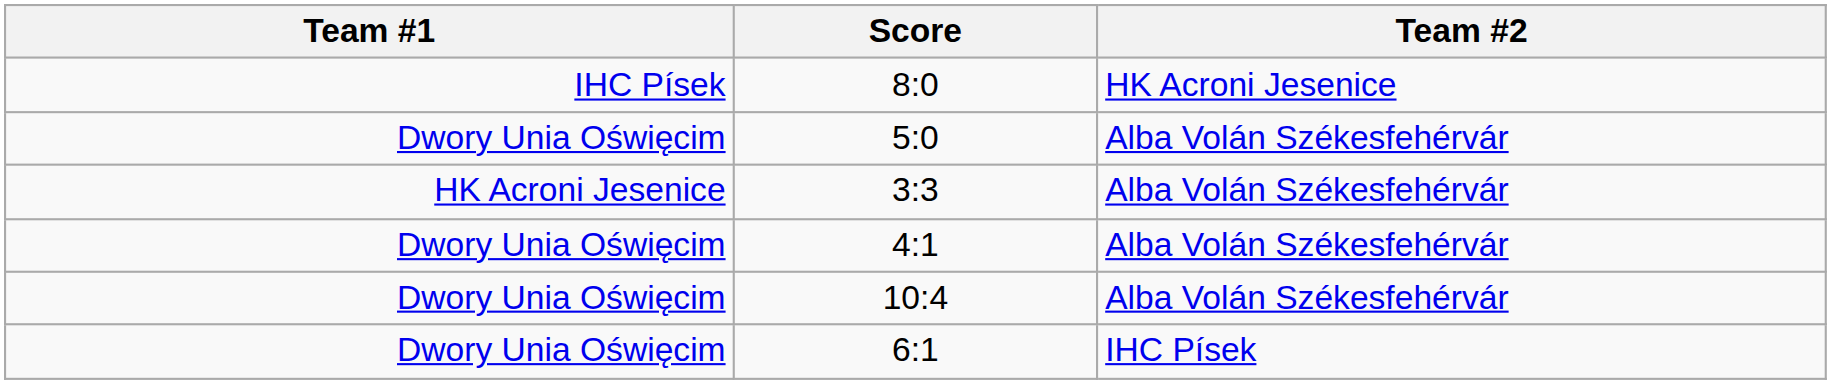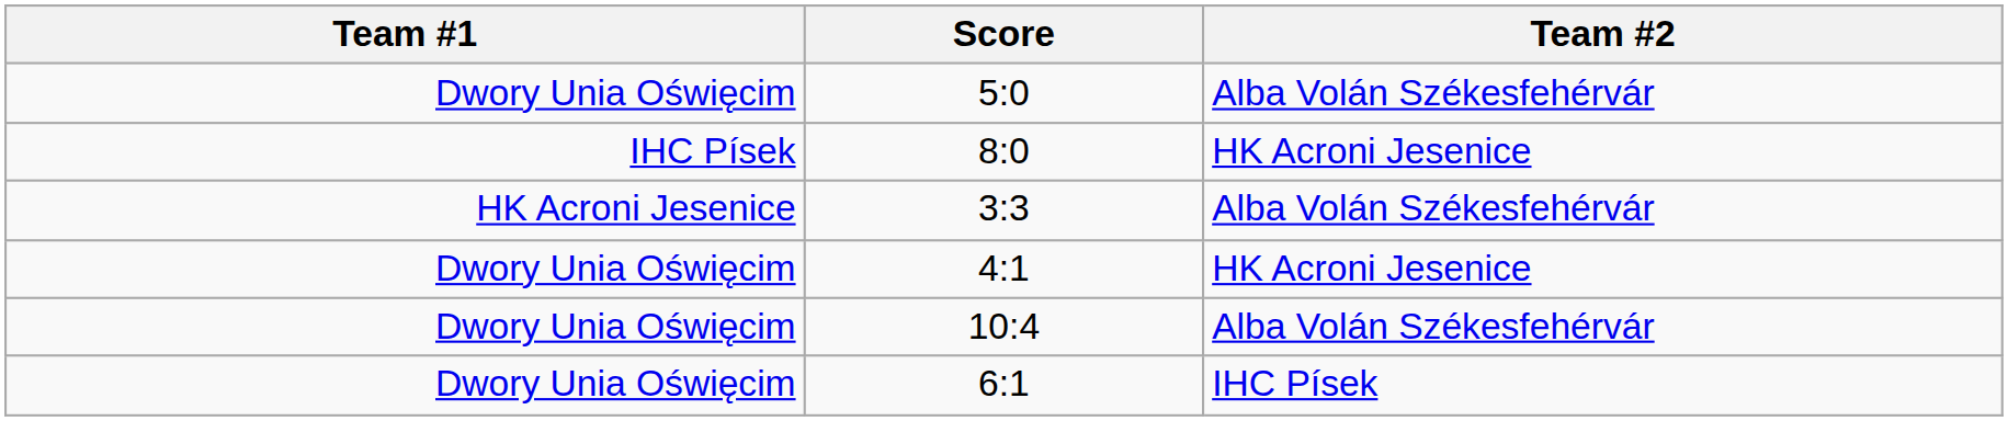 <table class="wikitable" style="text-align: center;">
 <tr>
 <th width=22%>Team #1</th>
 <th width=11%>Score</th>
 <th width=22%>Team #2</th>
 </tr>
 <tr>
+<td style="text-align: right;"><a href='#'>Dwory Unia Oświęcim</a> </td>
+<td>5:0</td>
+<td style="text-align: left;"> <a href='#'>Alba Volán Székesfehérvár</a></td>
+</tr>
+<tr>
 <td style="text-align: right;"><a href='#'>IHC Písek</a> </td>
 <td>8:0</td>
 <td style="text-align: left;"> <a href='#'>HK Acroni Jesenice</a></td>
-</tr>
-<tr>
-<td style="text-align: right;"><a href='#'>Dwory Unia Oświęcim</a> </td>
-<td>5:0</td>
-<td style="text-align: left;"> <a href='#'>Alba Volán Székesfehérvár</a></td>
 </tr>
 <tr>
 <td style="text-align: right;"><a href='#'>HK Acroni Jesenice</a> </td>
 <td>3:3</td>
 <td style="text-align: left;"> <a href='#'>Alba Volán Székesfehérvár</a></td>
 </tr>
 <tr>
 <td style="text-align: right;"><a href='#'>Dwory Unia Oświęcim</a> </td>
 <td>4:1</td>
-<td style="text-align: left;"> <a href='#'>Alba Volán Székesfehérvár</a></td>
+<td style="text-align: left;"> <a href='#'>HK Acroni Jesenice</a></td>
 </tr>
 <tr>
 <td style="text-align: right;"><a href='#'>Dwory Unia Oświęcim</a> </td>
 <td>10:4</td>
 <td style="text-align: left;"> <a href='#'>Alba Volán Székesfehérvár</a></td>
 </tr>
 <tr>
 <td style="text-align: right;"><a href='#'>Dwory Unia Oświęcim</a> </td>
 <td>6:1</td>
 <td style="text-align: left;"> <a href='#'>IHC Písek</a></td>
 </tr>
 </table>
